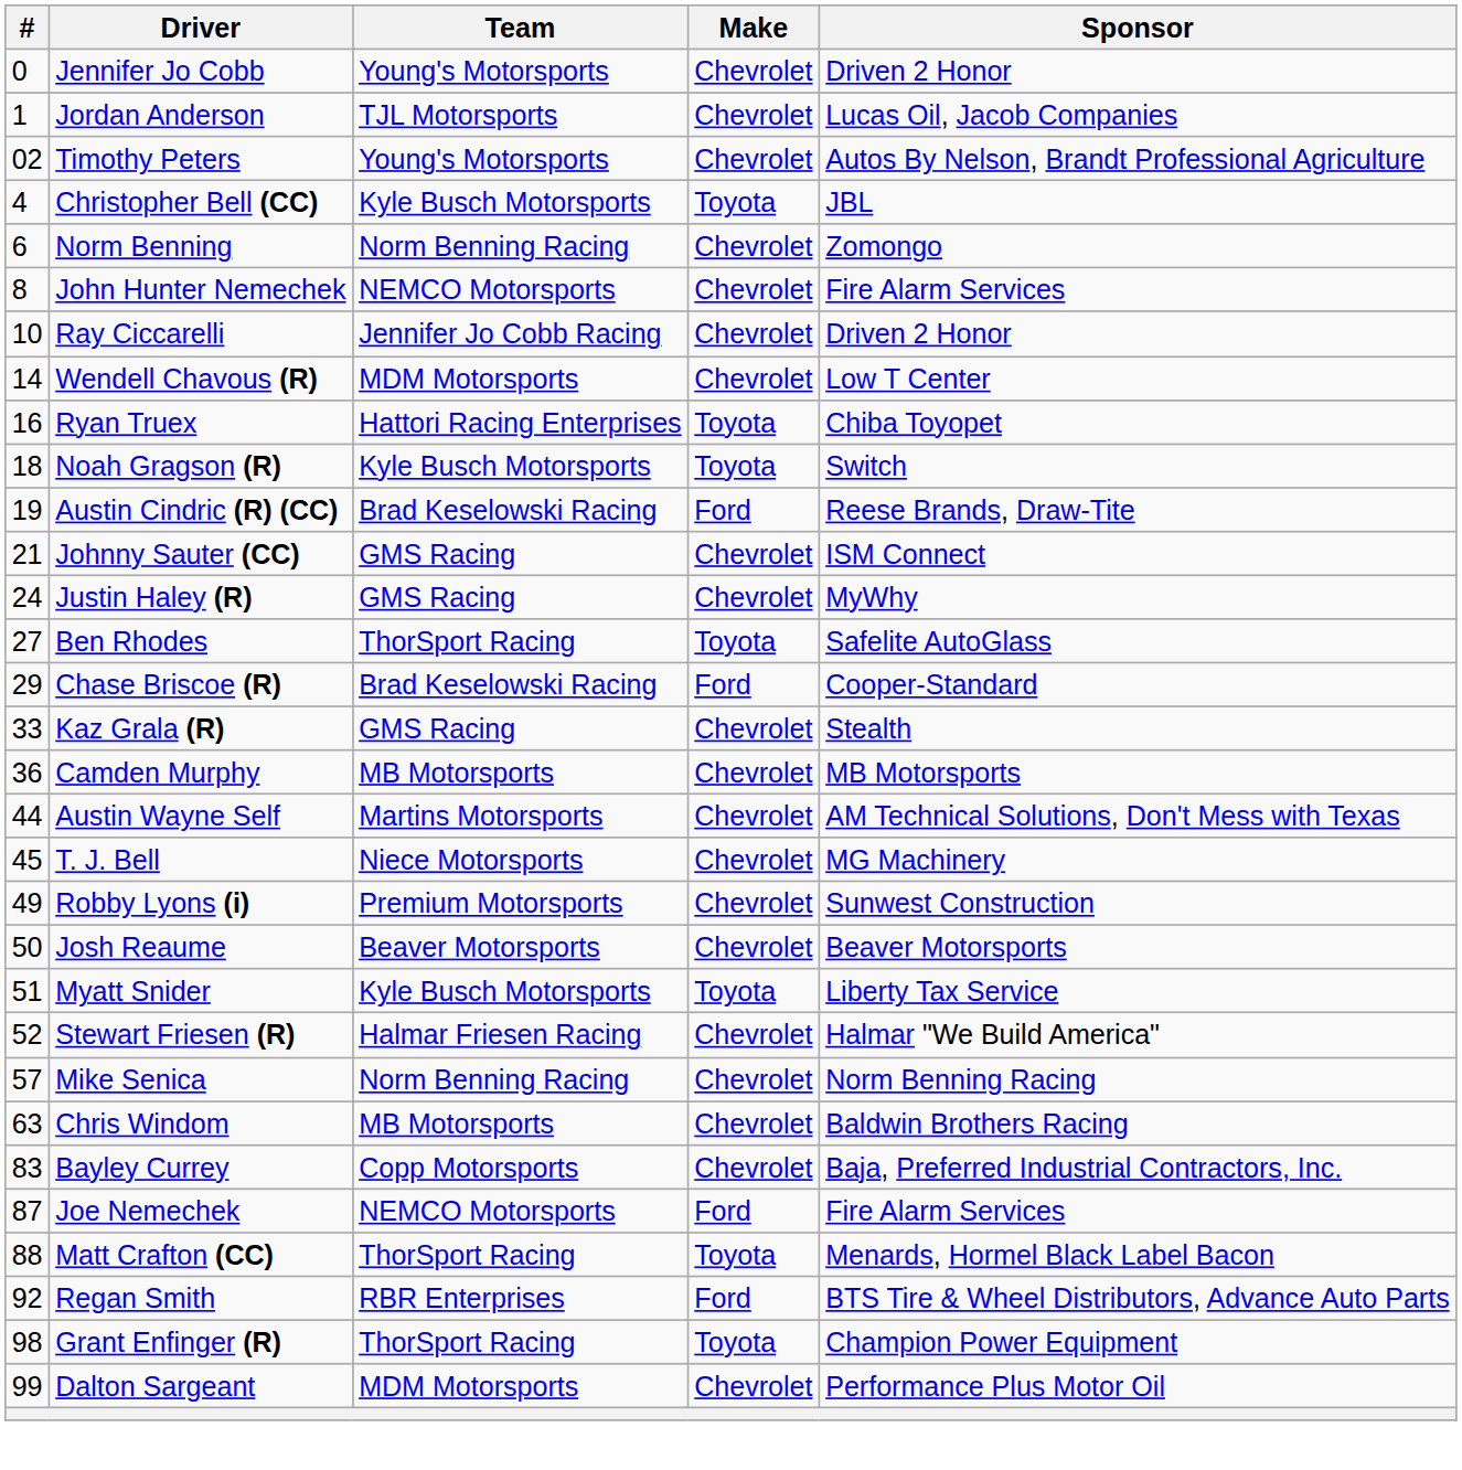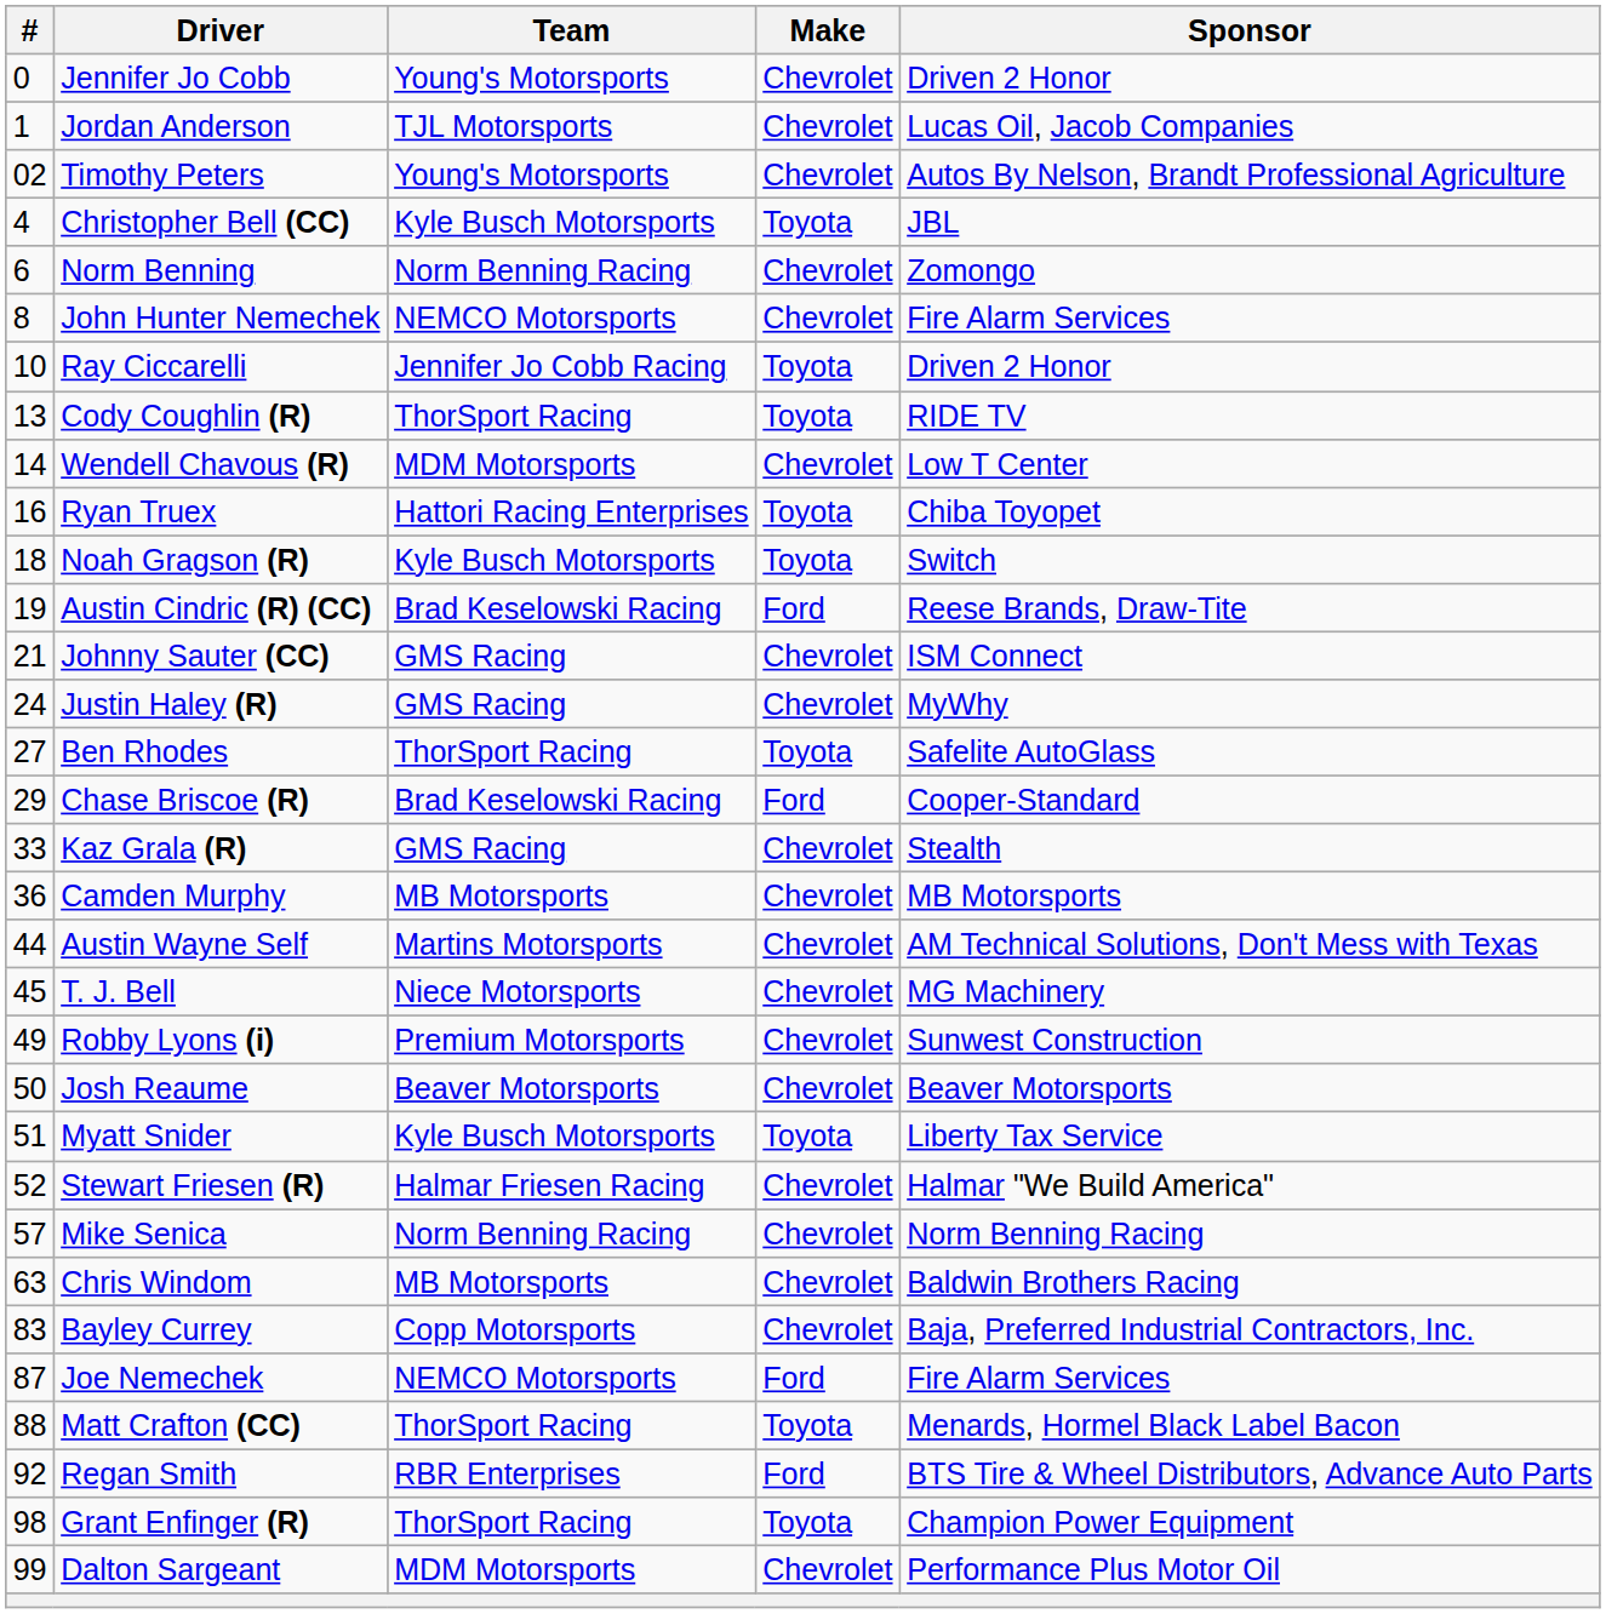 <table class="wikitable" style="font-size:95%">
 <tr>
 <th>#</th>
 <th>Driver</th>
 <th>Team</th>
 <th>Make</th>
 <th>Sponsor</th>
 </tr>
 <tr>
 <td>0</td>
 <td><a href='#'>Jennifer Jo Cobb</a></td>
 <td><a href='#'>Young's Motorsports</a></td>
 <td><a href='#'>Chevrolet</a></td>
 <td><a href='#'>Driven 2 Honor</a></td>
 </tr>
 <tr>
 <td>1</td>
 <td><a href='#'>Jordan Anderson</a></td>
 <td><a href='#'>TJL Motorsports</a></td>
 <td><a href='#'>Chevrolet</a></td>
 <td><a href='#'>Lucas Oil</a>, <a href='#'>Jacob Companies</a></td>
 </tr>
 <tr>
 <td>02</td>
 <td><a href='#'>Timothy Peters</a></td>
 <td><a href='#'>Young's Motorsports</a></td>
 <td><a href='#'>Chevrolet</a></td>
 <td><a href='#'>Autos By Nelson</a>, <a href='#'>Brandt Professional Agriculture</a></td>
 </tr>
 <tr>
 <td>4</td>
 <td><a href='#'>Christopher Bell</a> <strong>(CC)</strong></td>
 <td><a href='#'>Kyle Busch Motorsports</a></td>
 <td><a href='#'>Toyota</a></td>
 <td><a href='#'>JBL</a></td>
 </tr>
 <tr>
 <td>6</td>
 <td><a href='#'>Norm Benning</a></td>
 <td><a href='#'>Norm Benning Racing</a></td>
 <td><a href='#'>Chevrolet</a></td>
 <td><a href='#'>Zomongo</a></td>
 </tr>
 <tr>
 <td>8</td>
 <td><a href='#'>John Hunter Nemechek</a></td>
 <td><a href='#'>NEMCO Motorsports</a></td>
 <td><a href='#'>Chevrolet</a></td>
 <td><a href='#'>Fire Alarm Services</a></td>
 </tr>
 <tr>
 <td>10</td>
 <td><a href='#'>Ray Ciccarelli</a></td>
 <td><a href='#'>Jennifer Jo Cobb Racing</a></td>
-<td><a href='#'>Chevrolet</a></td>
+<td><a href='#'>Toyota</a></td>
 <td><a href='#'>Driven 2 Honor</a></td>
+</tr>
+<tr>
+<td>13</td>
+<td><a href='#'>Cody Coughlin</a> <strong>(R)</strong></td>
+<td><a href='#'>ThorSport Racing</a></td>
+<td><a href='#'>Toyota</a></td>
+<td><a href='#'>RIDE TV</a></td>
 </tr>
 <tr>
 <td>14</td>
 <td><a href='#'>Wendell Chavous</a> <strong>(R)</strong></td>
 <td><a href='#'>MDM Motorsports</a></td>
 <td><a href='#'>Chevrolet</a></td>
 <td><a href='#'>Low T Center</a></td>
 </tr>
 <tr>
 <td>16</td>
 <td><a href='#'>Ryan Truex</a></td>
 <td><a href='#'>Hattori Racing Enterprises</a></td>
 <td><a href='#'>Toyota</a></td>
 <td><a href='#'>Chiba Toyopet</a></td>
 </tr>
 <tr>
 <td>18</td>
 <td><a href='#'>Noah Gragson</a> <strong>(R)</strong></td>
 <td><a href='#'>Kyle Busch Motorsports</a></td>
 <td><a href='#'>Toyota</a></td>
 <td><a href='#'>Switch</a></td>
 </tr>
 <tr>
 <td>19</td>
 <td><a href='#'>Austin Cindric</a> <strong>(R) (CC)</strong></td>
 <td><a href='#'>Brad Keselowski Racing</a></td>
 <td><a href='#'>Ford</a></td>
 <td><a href='#'>Reese Brands</a>, <a href='#'>Draw-Tite</a></td>
 </tr>
 <tr>
 <td>21</td>
 <td><a href='#'>Johnny Sauter</a> <strong>(CC)</strong></td>
 <td><a href='#'>GMS Racing</a></td>
 <td><a href='#'>Chevrolet</a></td>
 <td><a href='#'>ISM Connect</a></td>
 </tr>
 <tr>
 <td>24</td>
 <td><a href='#'>Justin Haley</a> <strong>(R)</strong></td>
 <td><a href='#'>GMS Racing</a></td>
 <td><a href='#'>Chevrolet</a></td>
 <td><a href='#'>MyWhy</a></td>
 </tr>
 <tr>
 <td>27</td>
 <td><a href='#'>Ben Rhodes</a></td>
 <td><a href='#'>ThorSport Racing</a></td>
 <td><a href='#'>Toyota</a></td>
 <td><a href='#'>Safelite AutoGlass</a></td>
 </tr>
 <tr>
 <td>29</td>
 <td><a href='#'>Chase Briscoe</a> <strong>(R)</strong></td>
 <td><a href='#'>Brad Keselowski Racing</a></td>
 <td><a href='#'>Ford</a></td>
 <td><a href='#'>Cooper-Standard</a></td>
 </tr>
 <tr>
 <td>33</td>
 <td><a href='#'>Kaz Grala</a> <strong>(R)</strong></td>
 <td><a href='#'>GMS Racing</a></td>
 <td><a href='#'>Chevrolet</a></td>
 <td><a href='#'>Stealth</a></td>
 </tr>
 <tr>
 <td>36</td>
 <td><a href='#'>Camden Murphy</a></td>
 <td><a href='#'>MB Motorsports</a></td>
 <td><a href='#'>Chevrolet</a></td>
 <td><a href='#'>MB Motorsports</a></td>
 </tr>
 <tr>
 <td>44</td>
 <td><a href='#'>Austin Wayne Self</a></td>
 <td><a href='#'>Martins Motorsports</a></td>
 <td><a href='#'>Chevrolet</a></td>
 <td><a href='#'>AM Technical Solutions</a>, <a href='#'>Don't Mess with Texas</a></td>
 </tr>
 <tr>
 <td>45</td>
 <td><a href='#'>T. J. Bell</a></td>
 <td><a href='#'>Niece Motorsports</a></td>
 <td><a href='#'>Chevrolet</a></td>
 <td><a href='#'>MG Machinery</a></td>
 </tr>
 <tr>
 <td>49</td>
 <td><a href='#'>Robby Lyons</a> <strong>(i)</strong></td>
 <td><a href='#'>Premium Motorsports</a></td>
 <td><a href='#'>Chevrolet</a></td>
 <td><a href='#'>Sunwest Construction</a></td>
 </tr>
 <tr>
 <td>50</td>
 <td><a href='#'>Josh Reaume</a></td>
 <td><a href='#'>Beaver Motorsports</a></td>
 <td><a href='#'>Chevrolet</a></td>
 <td><a href='#'>Beaver Motorsports</a></td>
 </tr>
 <tr>
 <td>51</td>
 <td><a href='#'>Myatt Snider</a></td>
 <td><a href='#'>Kyle Busch Motorsports</a></td>
 <td><a href='#'>Toyota</a></td>
 <td><a href='#'>Liberty Tax Service</a></td>
 </tr>
 <tr>
 <td>52</td>
 <td><a href='#'>Stewart Friesen</a> <strong>(R)</strong></td>
 <td><a href='#'>Halmar Friesen Racing</a></td>
 <td><a href='#'>Chevrolet</a></td>
 <td><a href='#'>Halmar</a> "We Build America"</td>
 </tr>
 <tr>
 <td>57</td>
 <td><a href='#'>Mike Senica</a></td>
 <td><a href='#'>Norm Benning Racing</a></td>
 <td><a href='#'>Chevrolet</a></td>
 <td><a href='#'>Norm Benning Racing</a></td>
 </tr>
 <tr>
 <td>63</td>
 <td><a href='#'>Chris Windom</a></td>
 <td><a href='#'>MB Motorsports</a></td>
 <td><a href='#'>Chevrolet</a></td>
 <td><a href='#'>Baldwin Brothers Racing</a></td>
 </tr>
 <tr>
 <td>83</td>
 <td><a href='#'>Bayley Currey</a></td>
 <td><a href='#'>Copp Motorsports</a></td>
 <td><a href='#'>Chevrolet</a></td>
 <td><a href='#'>Baja</a>, <a href='#'>Preferred Industrial Contractors, Inc.</a></td>
 </tr>
 <tr>
 <td>87</td>
 <td><a href='#'>Joe Nemechek</a></td>
 <td><a href='#'>NEMCO Motorsports</a></td>
 <td><a href='#'>Ford</a></td>
 <td><a href='#'>Fire Alarm Services</a></td>
 </tr>
 <tr>
 <td>88</td>
 <td><a href='#'>Matt Crafton</a> <strong>(CC)</strong></td>
 <td><a href='#'>ThorSport Racing</a></td>
 <td><a href='#'>Toyota</a></td>
 <td><a href='#'>Menards</a>, <a href='#'>Hormel Black Label Bacon</a></td>
 </tr>
 <tr>
 <td>92</td>
 <td><a href='#'>Regan Smith</a></td>
 <td><a href='#'>RBR Enterprises</a></td>
 <td><a href='#'>Ford</a></td>
 <td><a href='#'>BTS Tire & Wheel Distributors</a>, <a href='#'>Advance Auto Parts</a></td>
 </tr>
 <tr>
 <td>98</td>
 <td><a href='#'>Grant Enfinger</a> <strong>(R)</strong></td>
 <td><a href='#'>ThorSport Racing</a></td>
 <td><a href='#'>Toyota</a></td>
 <td><a href='#'>Champion Power Equipment</a></td>
 </tr>
 <tr>
 <td>99</td>
 <td><a href='#'>Dalton Sargeant</a></td>
 <td><a href='#'>MDM Motorsports</a></td>
 <td><a href='#'>Chevrolet</a></td>
 <td><a href='#'>Performance Plus Motor Oil</a></td>
 </tr>
 <tr>
 <th colspan="5"></th>
 </tr>
 </table>
